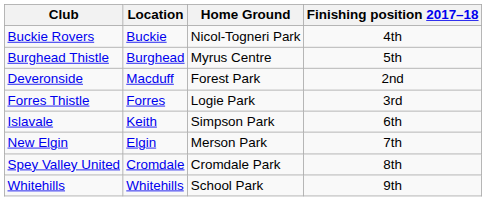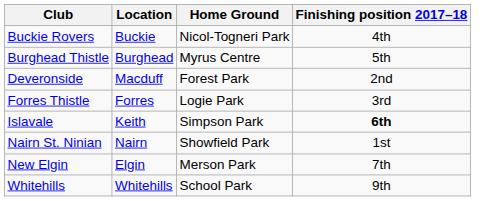 <table class="wikitable" style="text-align:left;">
 <tr>
 <th>Club</th>
 <th>Location</th>
 <th>Home Ground</th>
 <th>Finishing position <a href='#'>2017–18</a></th>
 </tr>
 <tr>
 <td><a href='#'>Buckie Rovers</a></td>
 <td><a href='#'>Buckie</a></td>
 <td>Nicol-Togneri Park</td>
 <td align="center">4th</td>
 </tr>
 <tr>
 <td><a href='#'>Burghead Thistle</a></td>
 <td><a href='#'>Burghead</a></td>
 <td>Myrus Centre</td>
 <td style="text-align:center;">5th</td>
 </tr>
 <tr>
 <td><a href='#'>Deveronside</a></td>
 <td><a href='#'>Macduff</a></td>
 <td>Forest Park</td>
 <td align="center">2nd</td>
 </tr>
 <tr>
 <td><a href='#'>Forres Thistle</a></td>
 <td><a href='#'>Forres</a></td>
 <td>Logie Park</td>
 <td style="text-align:center;">3rd</td>
 </tr>
 <tr>
 <td><a href='#'>Islavale</a></td>
 <td><a href='#'>Keith</a></td>
 <td>Simpson Park</td>
-<td style="text-align:center;">6th</td>
+<td style="text-align:center;"><strong>6th</strong></td>
+</tr>
+<tr>
+<td><a href='#'>Nairn St. Ninian</a></td>
+<td><a href='#'>Nairn</a></td>
+<td>Showfield Park</td>
+<td style="text-align:center;">1st</td>
 </tr>
 <tr>
 <td><a href='#'>New Elgin</a></td>
 <td><a href='#'>Elgin</a></td>
 <td>Merson Park</td>
 <td style="text-align:center;">7th</td>
 </tr>
 <tr>
-<td><a href='#'>Spey Valley United</a></td>
-<td><a href='#'>Cromdale</a></td>
-<td>Cromdale Park</td>
-<td style="text-align:center;">8th</td>
-</tr>
-<tr>
 <td><a href='#'>Whitehills</a></td>
 <td><a href='#'>Whitehills</a></td>
 <td>School Park</td>
 <td style="text-align:center;">9th</td>
 </tr>
 </table>
